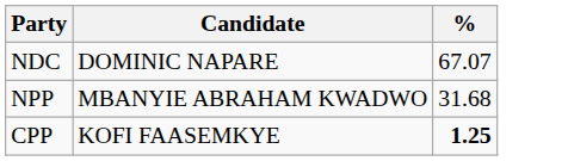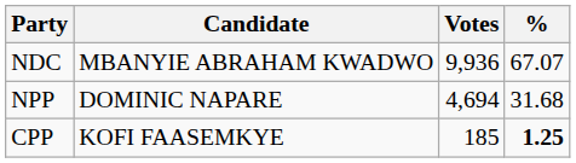 <table class="wikitable">
 <tr>
 <th>Party</th>
 <th>Candidate</th>
+<th>Votes</th>
 <th>%</th>
 </tr>
 <tr>
 <td>NDC</td>
-<td>DOMINIC NAPARE</td>
+<td>MBANYIE ABRAHAM KWADWO</td>
+<td align=right>9,936</td>
 <td align=right>67.07</td>
 </tr>
 <tr>
 <td>NPP</td>
-<td>MBANYIE ABRAHAM KWADWO</td>
+<td>DOMINIC NAPARE</td>
+<td align=right>4,694</td>
 <td align=right>31.68</td>
 </tr>
 <tr>
 <td>CPP</td>
 <td>KOFI FAASEMKYE</td>
+<td align=right>185</td>
 <td align=right><strong>1.25</strong></td>
 </tr>
 </table>
